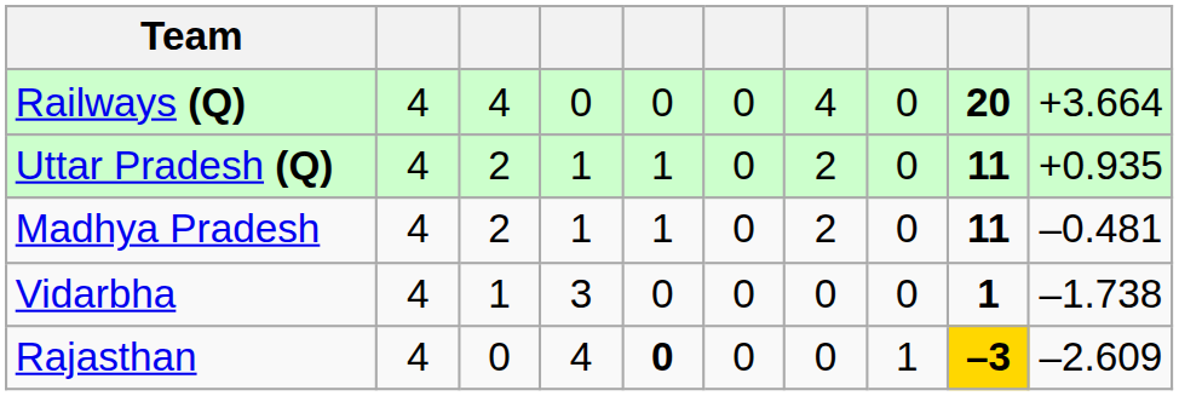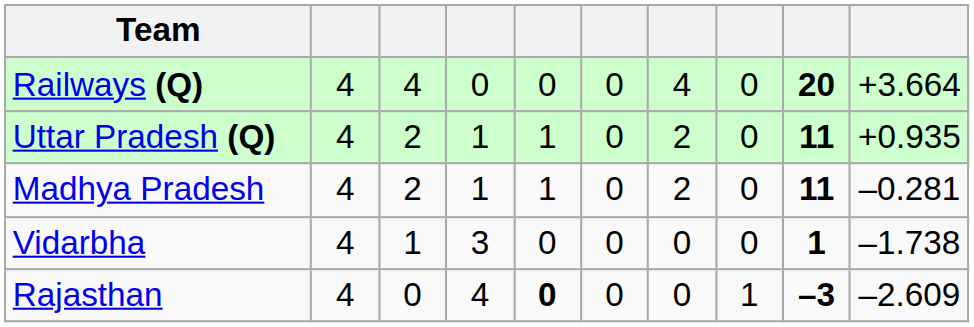 <table class="wikitable" style="text-align:center">
 <tr>
 <th style="width:140px;">Team</th>
 <th style="width:25px;"></th>
 <th style="width:25px;"></th>
 <th style="width:25px;"></th>
 <th style="width:25px;"></th>
 <th style="width:25px;"></th>
 <th style="width:25px;"></th>
 <th style="width:25px;"></th>
 <th style="width:25px;"></th>
 <th style="width:40px;"></th>
 </tr>
 <tr style="background:#cfc;">
 <td style="text-align:left"><a href='#'>Railways</a> <strong>(Q)</strong></td>
 <td>4</td>
 <td>4</td>
 <td>0</td>
 <td>0</td>
 <td>0</td>
 <td>4</td>
 <td>0</td>
 <td><strong>20</strong></td>
 <td>+3.664</td>
 </tr>
 <tr style="background:#cfc;">
 <td style="text-align:left"><a href='#'>Uttar Pradesh</a> <strong>(Q)</strong></td>
 <td>4</td>
 <td>2</td>
 <td>1</td>
 <td>1</td>
 <td>0</td>
 <td>2</td>
 <td>0</td>
 <td><strong>11</strong></td>
 <td>+0.935</td>
 </tr>
 <tr>
 <td style="text-align:left"><a href='#'>Madhya Pradesh</a></td>
 <td>4</td>
 <td>2</td>
 <td>1</td>
 <td>1</td>
 <td>0</td>
 <td>2</td>
 <td>0</td>
 <td><strong>11</strong></td>
-<td>–0.481</td>
+<td>–0.281</td>
 </tr>
 <tr>
 <td style="text-align:left"><a href='#'>Vidarbha</a></td>
 <td>4</td>
 <td>1</td>
 <td>3</td>
 <td>0</td>
 <td>0</td>
 <td>0</td>
 <td>0</td>
 <td><strong>1</strong></td>
 <td>–1.738</td>
 </tr>
 <tr>
 <td style="text-align:left"><a href='#'>Rajasthan</a></td>
 <td>4</td>
 <td>0</td>
 <td>4</td>
 <td><strong>0</strong></td>
 <td>0</td>
 <td>0</td>
 <td>1</td>
-<td style="background: gold;"><strong>–3</strong></td>
+<td><strong>–3</strong></td>
 <td>–2.609</td>
 </tr>
 </table>
